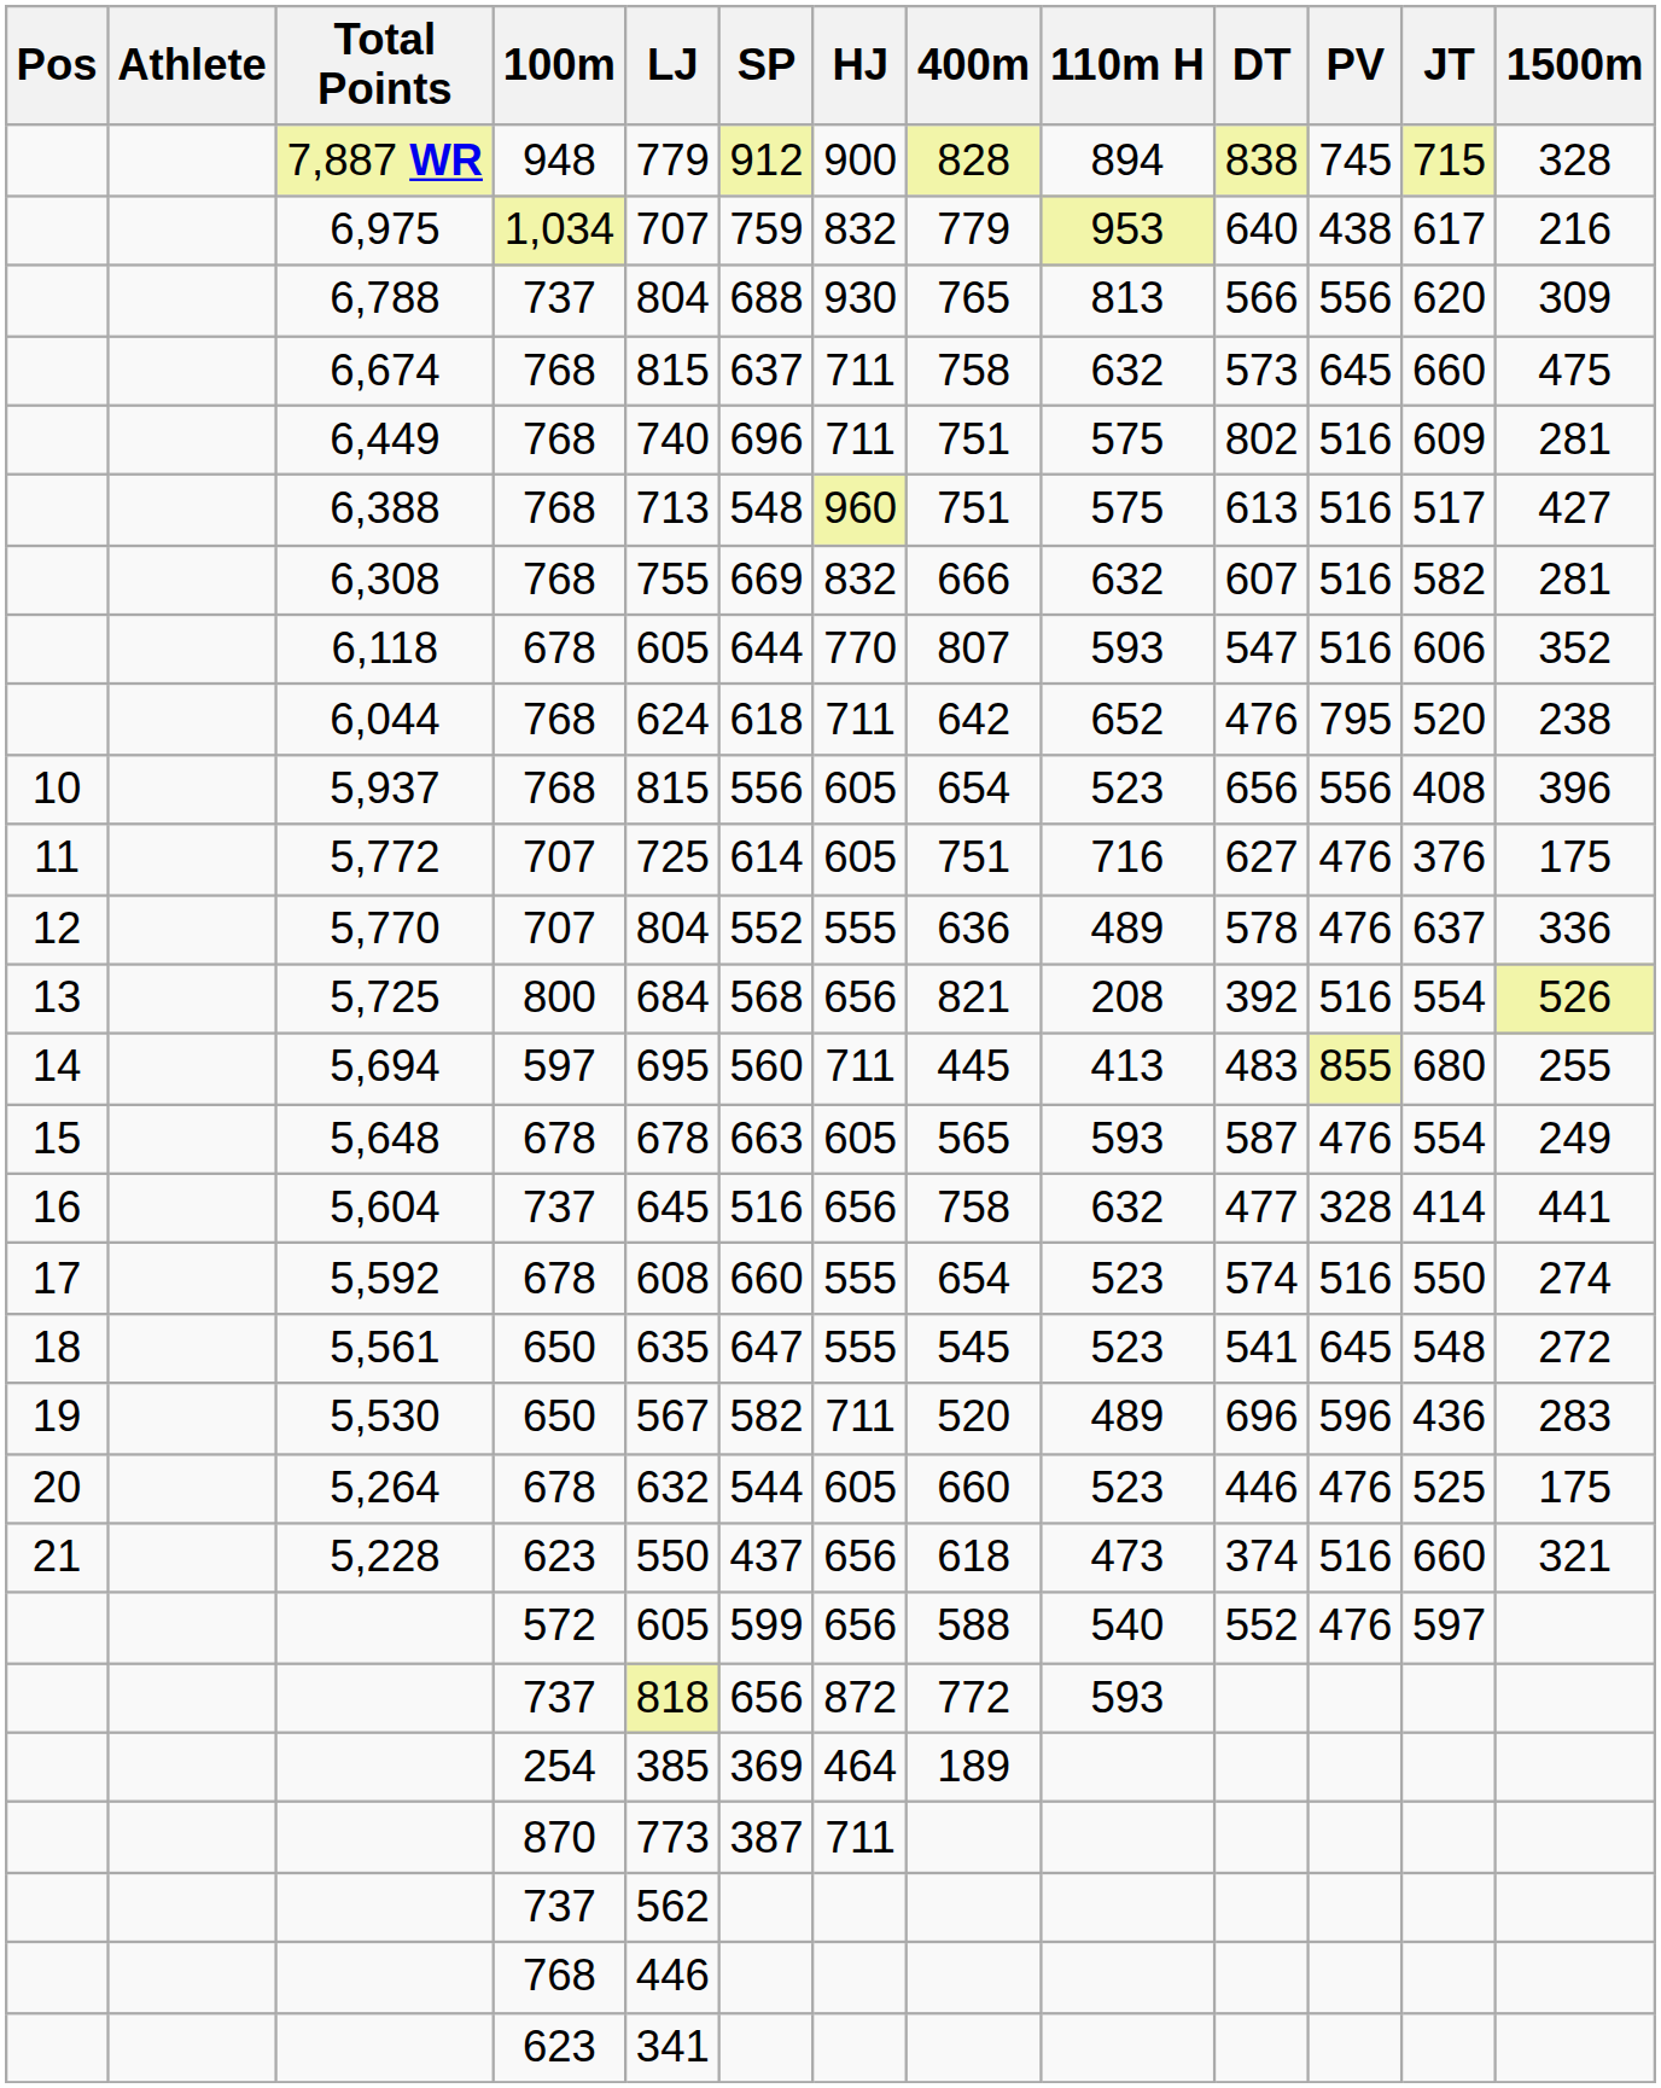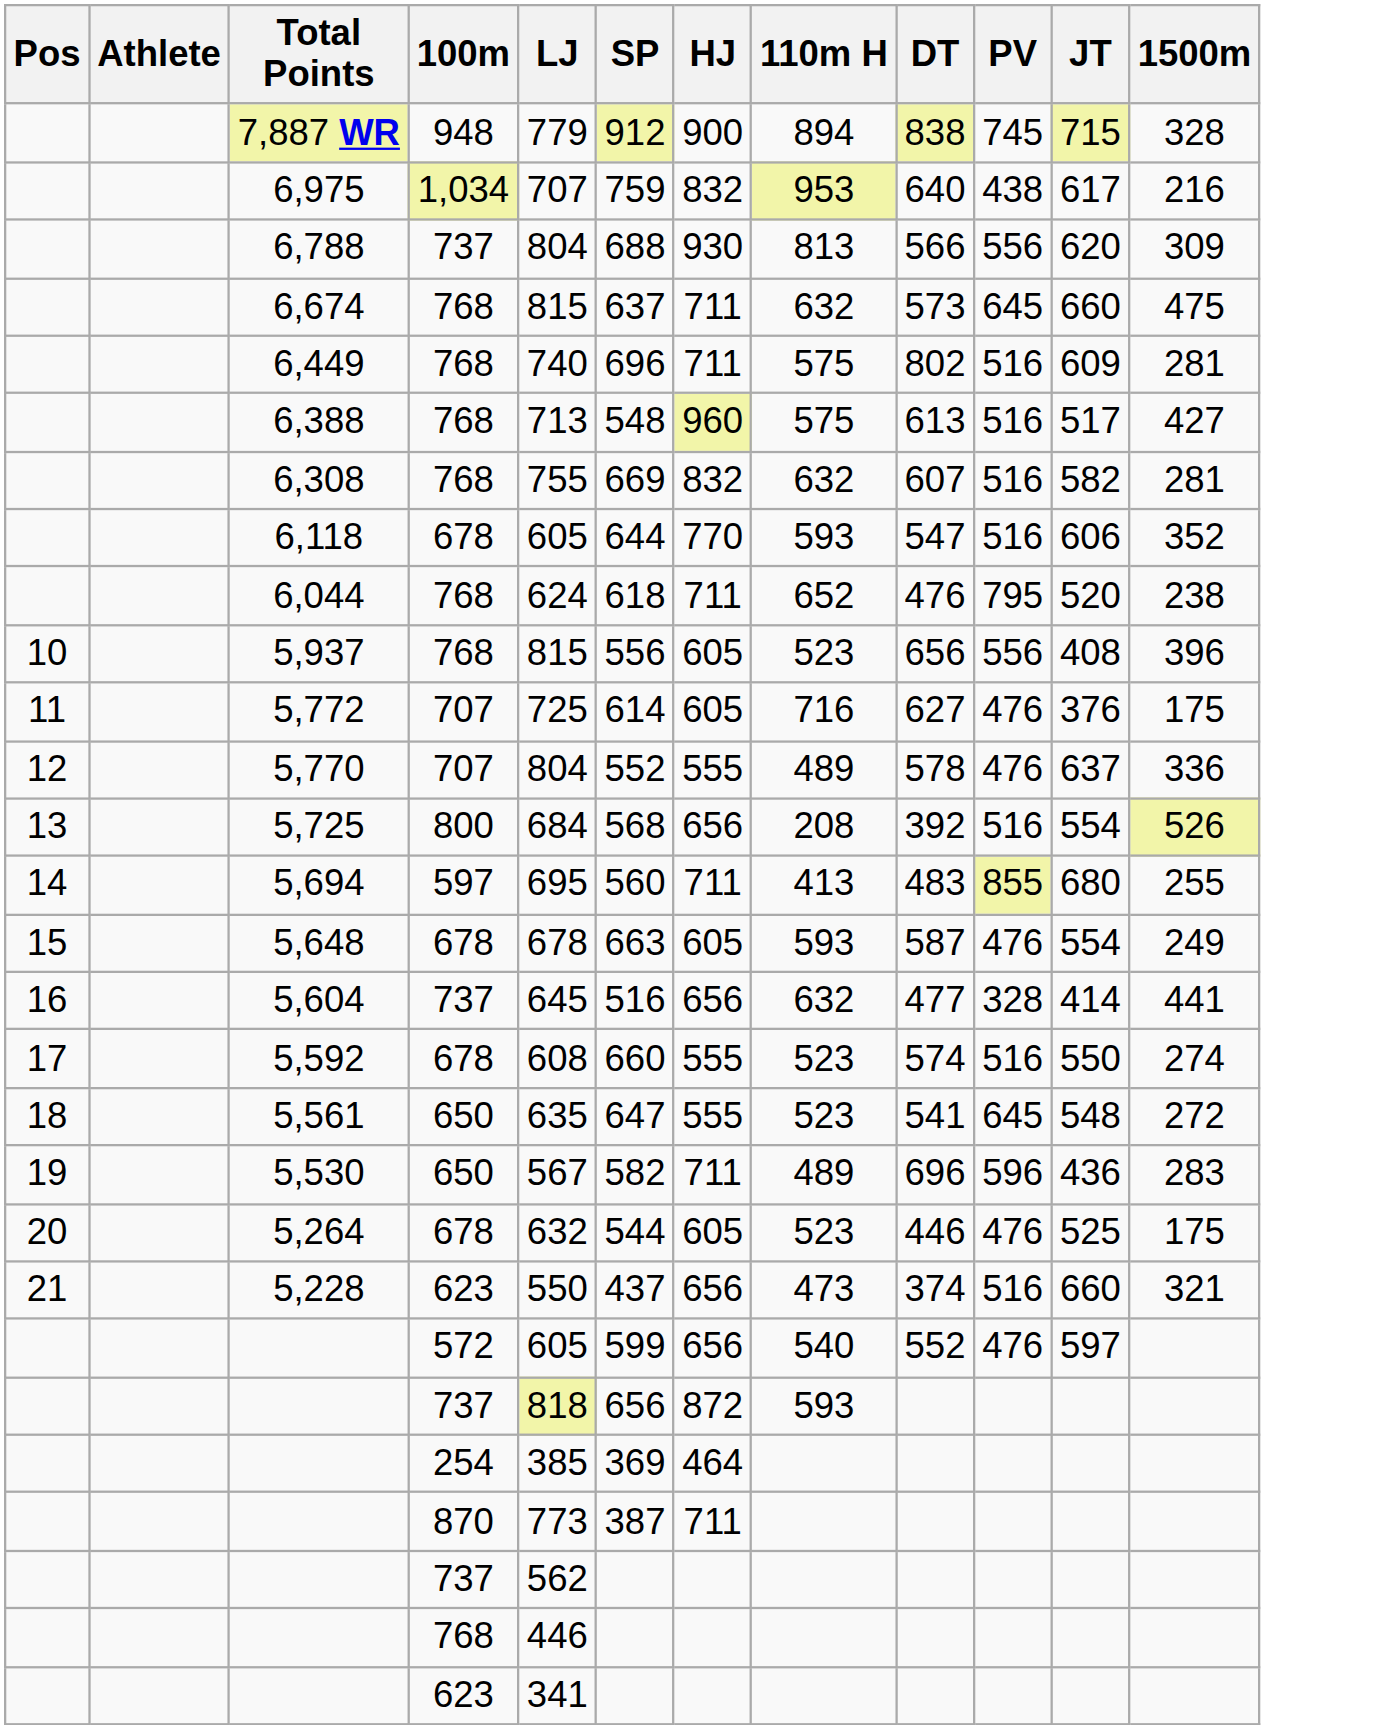 <table class="wikitable sortable" style="text-align:center">
 <tr>
 <th>Pos</th>
 <th>Athlete</th>
 <th>Total<br>Points</th>
 <th>100m</th>
 <th>LJ</th>
 <th>SP</th>
 <th>HJ</th>
-<th>400m</th>
 <th>110m H</th>
 <th>DT</th>
 <th>PV</th>
 <th>JT</th>
 <th>1500m</th>
 </tr>
 <tr>
 <td></td>
 <td align=left></td>
 <td bgcolor="F2F5A9">7,887 <strong><a href='#'>WR</a></strong></td>
 <td>948</td>
 <td>779</td>
 <td bgcolor="F2F5A9">912</td>
 <td>900</td>
-<td bgcolor="F2F5A9">828</td>
 <td>894</td>
 <td bgcolor="F2F5A9">838</td>
 <td>745</td>
 <td bgcolor="F2F5A9">715</td>
 <td>328</td>
 </tr>
 <tr>
 <td></td>
 <td align=left></td>
 <td>6,975</td>
 <td bgcolor="F2F5A9">1,034</td>
 <td>707</td>
 <td>759</td>
 <td>832</td>
-<td>779</td>
 <td bgcolor="F2F5A9">953</td>
 <td>640</td>
 <td>438</td>
 <td>617</td>
 <td>216</td>
 </tr>
 <tr>
 <td></td>
 <td align=left></td>
 <td>6,788</td>
 <td>737</td>
 <td>804</td>
 <td>688</td>
 <td>930</td>
-<td>765</td>
 <td>813</td>
 <td>566</td>
 <td>556</td>
 <td>620</td>
 <td>309</td>
 </tr>
 <tr>
 <td></td>
 <td align=left></td>
 <td>6,674</td>
 <td>768</td>
 <td>815</td>
 <td>637</td>
 <td>711</td>
-<td>758</td>
 <td>632</td>
 <td>573</td>
 <td>645</td>
 <td>660</td>
 <td>475</td>
 </tr>
 <tr>
 <td></td>
 <td align=left></td>
 <td>6,449</td>
 <td>768</td>
 <td>740</td>
 <td>696</td>
 <td>711</td>
-<td>751</td>
 <td>575</td>
 <td>802</td>
 <td>516</td>
 <td>609</td>
 <td>281</td>
 </tr>
 <tr>
 <td></td>
 <td align=left></td>
 <td>6,388</td>
 <td>768</td>
 <td>713</td>
 <td>548</td>
 <td bgcolor="F2F5A9">960</td>
-<td>751</td>
 <td>575</td>
 <td>613</td>
 <td>516</td>
 <td>517</td>
 <td>427</td>
 </tr>
 <tr>
 <td></td>
 <td align=left></td>
 <td>6,308</td>
 <td>768</td>
 <td>755</td>
 <td>669</td>
 <td>832</td>
-<td>666</td>
 <td>632</td>
 <td>607</td>
 <td>516</td>
 <td>582</td>
 <td>281</td>
 </tr>
 <tr>
 <td></td>
 <td align=left></td>
 <td>6,118</td>
 <td>678</td>
 <td>605</td>
 <td>644</td>
 <td>770</td>
-<td>807</td>
 <td>593</td>
 <td>547</td>
 <td>516</td>
 <td>606</td>
 <td>352</td>
 </tr>
 <tr>
 <td></td>
 <td align=left></td>
 <td>6,044</td>
 <td>768</td>
 <td>624</td>
 <td>618</td>
 <td>711</td>
-<td>642</td>
 <td>652</td>
 <td>476</td>
 <td>795</td>
 <td>520</td>
 <td>238</td>
 </tr>
 <tr>
 <td>10</td>
 <td align=left></td>
 <td>5,937</td>
 <td>768</td>
 <td>815</td>
 <td>556</td>
 <td>605</td>
-<td>654</td>
 <td>523</td>
 <td>656</td>
 <td>556</td>
 <td>408</td>
 <td>396</td>
 </tr>
 <tr>
 <td>11</td>
 <td align=left></td>
 <td>5,772</td>
 <td>707</td>
 <td>725</td>
 <td>614</td>
 <td>605</td>
-<td>751</td>
 <td>716</td>
 <td>627</td>
 <td>476</td>
 <td>376</td>
 <td>175</td>
 </tr>
 <tr>
 <td>12</td>
 <td align=left></td>
 <td>5,770</td>
 <td>707</td>
 <td>804</td>
 <td>552</td>
 <td>555</td>
-<td>636</td>
 <td>489</td>
 <td>578</td>
 <td>476</td>
 <td>637</td>
 <td>336</td>
 </tr>
 <tr>
 <td>13</td>
 <td align=left></td>
 <td>5,725</td>
 <td>800</td>
 <td>684</td>
 <td>568</td>
 <td>656</td>
-<td>821</td>
 <td>208</td>
 <td>392</td>
 <td>516</td>
 <td>554</td>
 <td bgcolor="F2F5A9">526</td>
 </tr>
 <tr>
 <td>14</td>
 <td align=left></td>
 <td>5,694</td>
 <td>597</td>
 <td>695</td>
 <td>560</td>
 <td>711</td>
-<td>445</td>
 <td>413</td>
 <td>483</td>
 <td bgcolor="F2F5A9">855</td>
 <td>680</td>
 <td>255</td>
 </tr>
 <tr>
 <td>15</td>
 <td align=left></td>
 <td>5,648</td>
 <td>678</td>
 <td>678</td>
 <td>663</td>
 <td>605</td>
-<td>565</td>
 <td>593</td>
 <td>587</td>
 <td>476</td>
 <td>554</td>
 <td>249</td>
 </tr>
 <tr>
 <td>16</td>
 <td></td>
 <td>5,604</td>
 <td>737</td>
 <td>645</td>
 <td>516</td>
 <td>656</td>
-<td>758</td>
 <td>632</td>
 <td>477</td>
 <td>328</td>
 <td>414</td>
 <td>441</td>
 </tr>
 <tr>
 <td>17</td>
 <td align=left></td>
 <td>5,592</td>
 <td>678</td>
 <td>608</td>
 <td>660</td>
 <td>555</td>
-<td>654</td>
 <td>523</td>
 <td>574</td>
 <td>516</td>
 <td>550</td>
 <td>274</td>
 </tr>
 <tr>
 <td>18</td>
 <td align=left></td>
 <td>5,561</td>
 <td>650</td>
 <td>635</td>
 <td>647</td>
 <td>555</td>
-<td>545</td>
 <td>523</td>
 <td>541</td>
 <td>645</td>
 <td>548</td>
 <td>272</td>
 </tr>
 <tr>
 <td>19</td>
 <td align=left></td>
 <td>5,530</td>
 <td>650</td>
 <td>567</td>
 <td>582</td>
 <td>711</td>
-<td>520</td>
 <td>489</td>
 <td>696</td>
 <td>596</td>
 <td>436</td>
 <td>283</td>
 </tr>
 <tr>
 <td>20</td>
 <td align=left></td>
 <td>5,264</td>
 <td>678</td>
 <td>632</td>
 <td>544</td>
 <td>605</td>
-<td>660</td>
 <td>523</td>
 <td>446</td>
 <td>476</td>
 <td>525</td>
 <td>175</td>
 </tr>
 <tr>
 <td>21</td>
 <td align=left></td>
 <td>5,228</td>
 <td>623</td>
 <td>550</td>
 <td>437</td>
 <td>656</td>
-<td>618</td>
 <td>473</td>
 <td>374</td>
 <td>516</td>
 <td>660</td>
 <td>321</td>
 </tr>
 <tr>
 <td></td>
 <td align=left></td>
 <td></td>
 <td>572</td>
 <td>605</td>
 <td>599</td>
 <td>656</td>
-<td>588</td>
 <td>540</td>
 <td>552</td>
 <td>476</td>
 <td>597</td>
 <td></td>
 </tr>
 <tr>
 <td></td>
 <td align=left></td>
 <td></td>
 <td>737</td>
 <td bgcolor="F2F5A9">818</td>
 <td>656</td>
 <td>872</td>
-<td>772</td>
 <td>593</td>
 <td></td>
 <td></td>
 <td></td>
 <td></td>
 </tr>
 <tr>
 <td></td>
 <td align=left></td>
 <td></td>
 <td>254</td>
 <td>385</td>
 <td>369</td>
 <td>464</td>
-<td>189</td>
 <td></td>
 <td></td>
 <td></td>
 <td></td>
 <td></td>
 </tr>
 <tr>
 <td></td>
 <td align=left></td>
 <td></td>
 <td>870</td>
 <td>773</td>
 <td>387</td>
 <td>711</td>
 <td></td>
 <td></td>
 <td></td>
 <td></td>
 <td></td>
-<td></td>
 </tr>
 <tr>
 <td></td>
 <td align=left></td>
 <td></td>
 <td>737</td>
 <td>562</td>
-<td></td>
 <td></td>
 <td></td>
 <td></td>
 <td></td>
 <td></td>
 <td></td>
 <td></td>
 </tr>
 <tr>
 <td></td>
 <td align=left></td>
 <td></td>
 <td>768</td>
 <td>446</td>
 <td></td>
 <td></td>
 <td></td>
 <td></td>
 <td></td>
 <td></td>
 <td></td>
-<td></td>
 </tr>
 <tr>
 <td></td>
 <td align=left></td>
 <td></td>
 <td>623</td>
 <td>341</td>
 <td></td>
 <td></td>
 <td></td>
 <td></td>
 <td></td>
 <td></td>
 <td></td>
-<td></td>
 </tr>
 </table>
